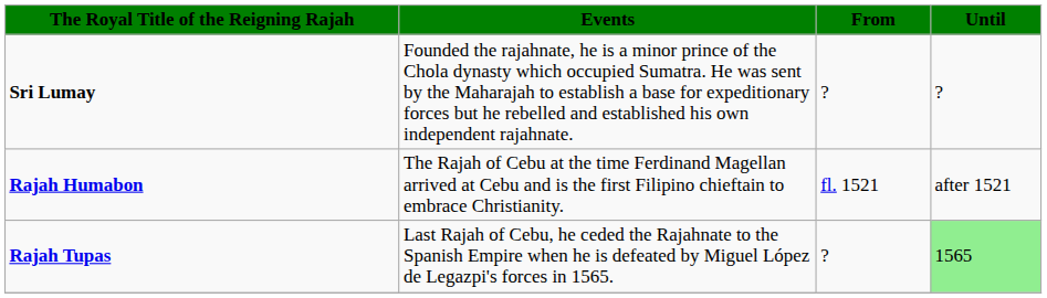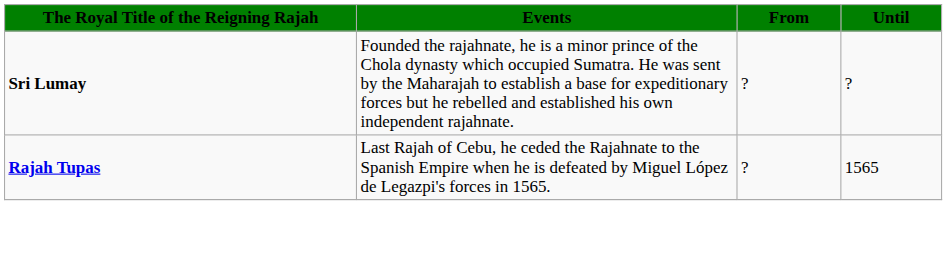 <table width=70% class="wikitable">
 <tr>
 <th style="background-color:green" width=5%,>The Royal Title of the Reigning Rajah</th>
 <th style="background-color:green" width=5%>Events</th>
 <th style="background-color:green" width=1%>From</th>
 <th style="background-color:green" width=1%>Until</th>
 </tr>
 <tr>
 <td><strong>Sri Lumay</strong></td>
 <td>Founded the rajahnate, he is a minor prince of the Chola dynasty which occupied Sumatra. He was sent by the Maharajah to establish a base for expeditionary forces but he rebelled and established his own independent rajahnate.</td>
 <td>?</td>
 <td>?</td>
 </tr>
 <tr>
-<td><strong><a href='#'>Rajah Humabon</a></strong></td>
-<td>The Rajah of Cebu at the time Ferdinand Magellan arrived at Cebu and is the first Filipino chieftain to embrace Christianity.</td>
-<td><a href='#'>fl.</a> 1521</td>
-<td>after 1521</td>
-</tr>
-<tr>
 <td><strong><a href='#'>Rajah Tupas</a></strong></td>
 <td>Last Rajah of Cebu, he ceded the Rajahnate to the Spanish Empire when he is defeated by Miguel López de Legazpi's forces in 1565.</td>
 <td>?</td>
-<td style="background: lightgreen;">1565</td>
+<td>1565</td>
 </tr>
 <tr>
 </tr>
 </table>
